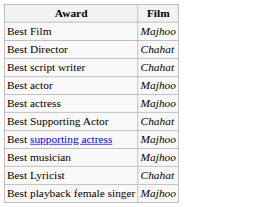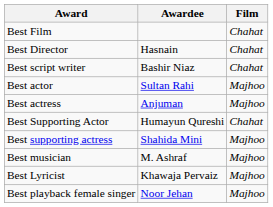 <table class="wikitable">
 <tr>
 <th>Award</th>
+<th>Awardee</th>
 <th>Film</th>
 </tr>
 <tr>
 <td>Best Film</td>
-<td><em>Majhoo</em></td>
+<td></td>
+<td><em>Chahat</em></td>
 </tr>
 <tr>
 <td>Best Director</td>
+<td>Hasnain</td>
 <td><em>Chahat</em></td>
 </tr>
 <tr>
 <td>Best script writer</td>
+<td>Bashir Niaz</td>
 <td><em>Chahat</em></td>
 </tr>
 <tr>
 <td>Best actor</td>
+<td><a href='#'>Sultan Rahi</a></td>
 <td><em>Majhoo</em></td>
 </tr>
 <tr>
 <td>Best actress</td>
+<td><a href='#'>Anjuman</a></td>
 <td><em>Majhoo</em></td>
 </tr>
 <tr>
 <td>Best Supporting Actor</td>
+<td>Humayun Qureshi</td>
 <td><em>Chahat</em></td>
 </tr>
 <tr>
 <td>Best <a href='#'>supporting actress</a></td>
+<td><a href='#'>Shahida Mini</a></td>
 <td><em>Majhoo</em></td>
 </tr>
 <tr>
 <td>Best musician</td>
+<td>M. Ashraf</td>
 <td><em>Majhoo</em></td>
 </tr>
 <tr>
 <td>Best Lyricist</td>
-<td><em>Chahat</em></td>
+<td>Khawaja Pervaiz</td>
+<td><em>Majhoo</em></td>
 </tr>
 <tr>
 <td>Best playback female singer</td>
+<td><a href='#'>Noor Jehan</a></td>
 <td><em>Majhoo</em></td>
 </tr>
 </table>
